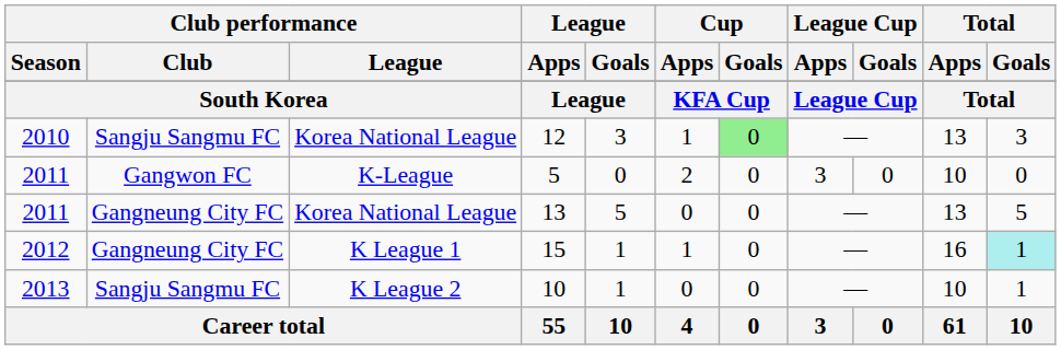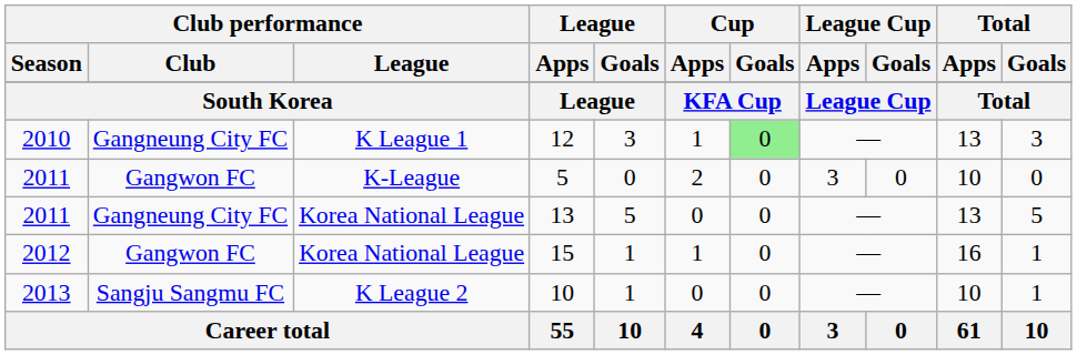 <table class="wikitable" style="text-align:center">
 <tr>
 <th colspan=3>Club performance</th>
 <th colspan=2>League</th>
 <th colspan=2>Cup</th>
 <th colspan=2>League Cup</th>
 <th colspan=2>Total</th>
 </tr>
 <tr>
 <th>Season</th>
 <th>Club</th>
 <th>League</th>
 <th>Apps</th>
 <th>Goals</th>
 <th>Apps</th>
 <th>Goals</th>
 <th>Apps</th>
 <th>Goals</th>
 <th>Apps</th>
 <th>Goals</th>
 </tr>
 <tr>
 </tr>
 <tr>
 <th colspan=3>South Korea</th>
 <th colspan=2>League</th>
 <th colspan=2><a href='#'>KFA Cup</a></th>
 <th colspan=2><a href='#'>League Cup</a></th>
 <th colspan=2>Total</th>
 </tr>
 <tr>
 <td><a href='#'>2010</a></td>
-<td rowspan="1"><a href='#'>Sangju Sangmu FC</a></td>
-<td rowspan="1"><a href='#'>Korea National League</a></td>
+<td rowspan="1"><a href='#'>Gangneung City FC</a></td>
+<td rowspan="1"><a href='#'>K League 1</a></td>
 <td>12</td>
 <td>3</td>
 <td>1</td>
 <td style="background: lightgreen;">0</td>
 <td colspan=2>—</td>
 <td>13</td>
 <td>3</td>
 </tr>
 <tr>
 <td><a href='#'>2011</a></td>
 <td rowspan="1"><a href='#'>Gangwon FC</a></td>
 <td rowspan="1"><a href='#'>K-League</a></td>
 <td>5</td>
 <td>0</td>
 <td>2</td>
 <td>0</td>
 <td>3</td>
 <td>0</td>
 <td>10</td>
 <td>0</td>
 </tr>
 <tr>
 <td><a href='#'>2011</a></td>
 <td rowspan="1"><a href='#'>Gangneung City FC</a></td>
 <td rowspan="1"><a href='#'>Korea National League</a></td>
 <td>13</td>
 <td>5</td>
 <td>0</td>
 <td>0</td>
 <td colspan=2>—</td>
 <td>13</td>
 <td>5</td>
 </tr>
 <tr>
 <td><a href='#'>2012</a></td>
-<td rowspan="1"><a href='#'>Gangneung City FC</a></td>
-<td rowspan="1"><a href='#'>K League 1</a></td>
+<td rowspan="1"><a href='#'>Gangwon FC</a></td>
+<td rowspan="1"><a href='#'>Korea National League</a></td>
 <td>15</td>
 <td>1</td>
 <td>1</td>
 <td>0</td>
 <td colspan="2">—</td>
 <td>16</td>
-<td style="background: paleturquoise;">1</td>
+<td>1</td>
 </tr>
 <tr>
 <td><a href='#'>2013</a></td>
 <td rowspan="1"><a href='#'>Sangju Sangmu FC</a></td>
 <td rowspan="1"><a href='#'>K League 2</a></td>
 <td>10</td>
 <td>1</td>
 <td>0</td>
 <td>0</td>
 <td colspan="2">—</td>
 <td>10</td>
 <td>1</td>
 </tr>
 <tr>
 <th colspan=3>Career total</th>
 <th>55</th>
 <th>10</th>
 <th>4</th>
 <th>0</th>
 <th>3</th>
 <th>0</th>
 <th>61</th>
 <th>10</th>
 </tr>
 </table>
